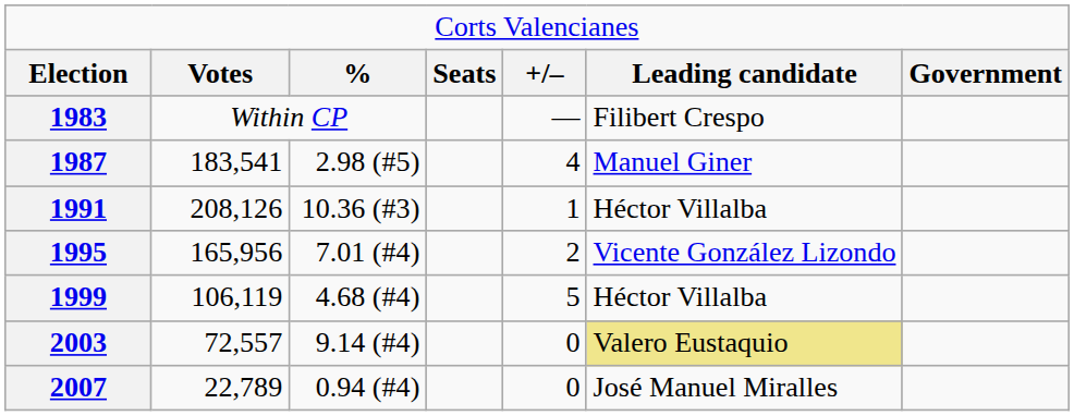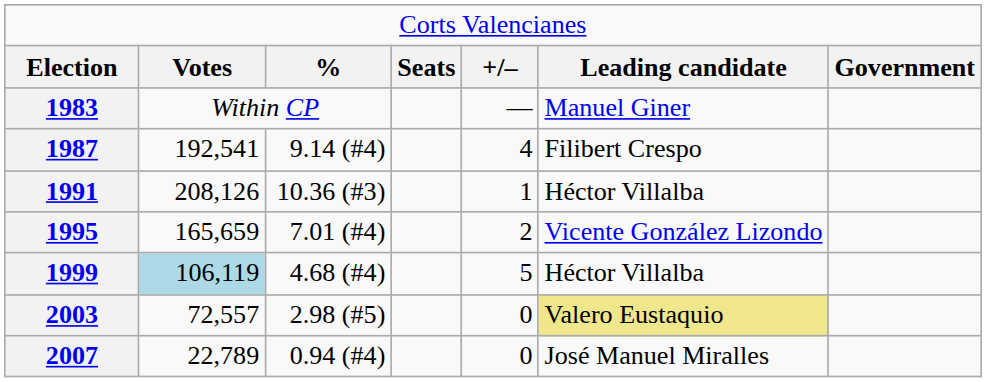 <table class="wikitable" style="text-align:right;">
 <tr>
 <td colspan="8" align="center"><a href='#'>Corts Valencianes</a></td>
 </tr>
 <tr>
 <th width="75">Election</th>
 <th width="70">Votes</th>
 <th width="70">%</th>
 <th>Seats</th>
 <th width="40">+/–</th>
 <th>Leading candidate</th>
 <th>Government</th>
 </tr>
 <tr>
 <th><a href='#'>1983</a></th>
 <td colspan="2" align="center"><em>Within <a href='#'>CP</a></em></td>
 <td></td>
 <td>—</td>
-<td align="left">Filibert Crespo</td>
+<td align="left"><a href='#'>Manuel Giner</a></td>
 <td></td>
 </tr>
 <tr>
 <th><a href='#'>1987</a></th>
-<td>183,541</td>
-<td>2.98 (#5)</td>
+<td>192,541</td>
+<td>9.14 (#4)</td>
 <td></td>
 <td>4</td>
-<td align="left"><a href='#'>Manuel Giner</a></td>
+<td align="left">Filibert Crespo</td>
 <td></td>
 </tr>
 <tr>
 <th><a href='#'>1991</a></th>
 <td>208,126</td>
 <td>10.36 (#3)</td>
 <td></td>
 <td>1</td>
 <td align="left">Héctor Villalba</td>
 <td></td>
 </tr>
 <tr>
 <th><a href='#'>1995</a></th>
-<td>165,956</td>
+<td>165,659</td>
 <td>7.01 (#4)</td>
 <td></td>
 <td>2</td>
 <td align="left"><a href='#'>Vicente González Lizondo</a></td>
 <td></td>
 </tr>
 <tr>
 <th><a href='#'>1999</a></th>
-<td>106,119</td>
+<td style="background: lightblue;">106,119</td>
 <td>4.68 (#4)</td>
 <td></td>
 <td>5</td>
 <td align="left">Héctor Villalba</td>
 <td></td>
 </tr>
 <tr>
 <th><a href='#'>2003</a></th>
 <td>72,557</td>
-<td>9.14 (#4)</td>
+<td>2.98 (#5)</td>
 <td></td>
 <td>0</td>
 <td align="left" style="background: khaki;">Valero Eustaquio</td>
 <td></td>
 </tr>
 <tr>
 <th><a href='#'>2007</a></th>
 <td>22,789</td>
 <td>0.94 (#4)</td>
 <td></td>
 <td>0</td>
 <td align="left">José Manuel Miralles</td>
 <td></td>
 </tr>
 </table>
